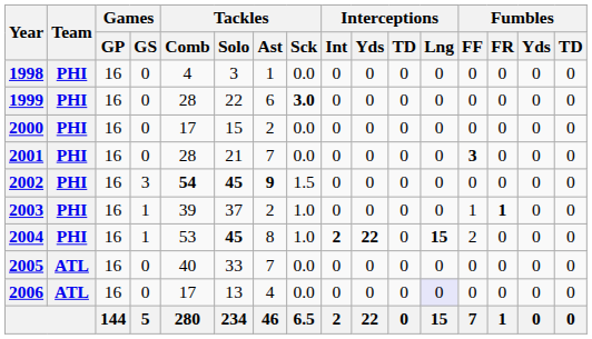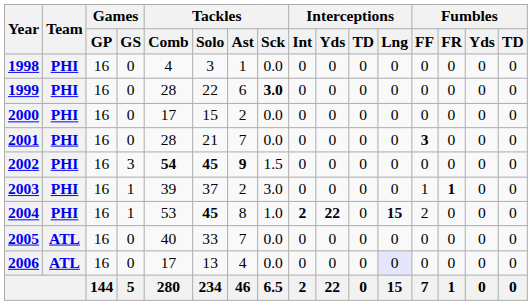 <table class="wikitable" style="text-align:center">
 <tr>
 <th rowspan="2">Year</th>
 <th rowspan="2">Team</th>
 <th colspan="2">Games</th>
 <th colspan="4">Tackles</th>
 <th colspan="4">Interceptions</th>
 <th colspan="4">Fumbles</th>
 </tr>
 <tr>
 <th>GP</th>
 <th>GS</th>
 <th>Comb</th>
 <th>Solo</th>
 <th>Ast</th>
 <th>Sck</th>
 <th>Int</th>
 <th>Yds</th>
 <th>TD</th>
 <th>Lng</th>
 <th>FF</th>
 <th>FR</th>
 <th>Yds</th>
 <th>TD</th>
 </tr>
 <tr>
 <th><a href='#'>1998</a></th>
 <th><a href='#'>PHI</a></th>
 <td>16</td>
 <td>0</td>
 <td>4</td>
 <td>3</td>
 <td>1</td>
 <td>0.0</td>
 <td>0</td>
 <td>0</td>
 <td>0</td>
 <td>0</td>
 <td>0</td>
 <td>0</td>
 <td>0</td>
 <td>0</td>
 </tr>
 <tr>
 <th><a href='#'>1999</a></th>
 <th><a href='#'>PHI</a></th>
 <td>16</td>
 <td>0</td>
 <td>28</td>
 <td>22</td>
 <td>6</td>
 <td><strong>3.0</strong></td>
 <td>0</td>
 <td>0</td>
 <td>0</td>
 <td>0</td>
 <td>0</td>
 <td>0</td>
 <td>0</td>
 <td>0</td>
 </tr>
 <tr>
 <th><a href='#'>2000</a></th>
 <th><a href='#'>PHI</a></th>
 <td>16</td>
 <td>0</td>
 <td>17</td>
 <td>15</td>
 <td>2</td>
 <td>0.0</td>
 <td>0</td>
 <td>0</td>
 <td>0</td>
 <td>0</td>
 <td>0</td>
 <td>0</td>
 <td>0</td>
 <td>0</td>
 </tr>
 <tr>
 <th><a href='#'>2001</a></th>
 <th><a href='#'>PHI</a></th>
 <td>16</td>
 <td>0</td>
 <td>28</td>
 <td>21</td>
 <td>7</td>
 <td>0.0</td>
 <td>0</td>
 <td>0</td>
 <td>0</td>
 <td>0</td>
 <td><strong>3</strong></td>
 <td>0</td>
 <td>0</td>
 <td>0</td>
 </tr>
 <tr>
 <th><a href='#'>2002</a></th>
 <th><a href='#'>PHI</a></th>
 <td>16</td>
 <td>3</td>
 <td><strong>54</strong></td>
 <td><strong>45</strong></td>
 <td><strong>9</strong></td>
 <td>1.5</td>
 <td>0</td>
 <td>0</td>
 <td>0</td>
 <td>0</td>
 <td>0</td>
 <td>0</td>
 <td>0</td>
 <td>0</td>
 </tr>
 <tr>
 <th><a href='#'>2003</a></th>
 <th><a href='#'>PHI</a></th>
 <td>16</td>
 <td>1</td>
 <td>39</td>
 <td>37</td>
 <td>2</td>
-<td>1.0</td>
+<td>3.0</td>
 <td>0</td>
 <td>0</td>
 <td>0</td>
 <td>0</td>
 <td>1</td>
 <td><strong>1</strong></td>
 <td>0</td>
 <td>0</td>
 </tr>
 <tr>
 <th><a href='#'>2004</a></th>
 <th><a href='#'>PHI</a></th>
 <td>16</td>
 <td>1</td>
 <td>53</td>
 <td><strong>45</strong></td>
 <td>8</td>
 <td>1.0</td>
 <td><strong>2</strong></td>
 <td><strong>22</strong></td>
 <td>0</td>
 <td><strong>15</strong></td>
 <td>2</td>
 <td>0</td>
 <td>0</td>
 <td>0</td>
 </tr>
 <tr>
 <th><a href='#'>2005</a></th>
 <th><a href='#'>ATL</a></th>
 <td>16</td>
 <td>0</td>
 <td>40</td>
 <td>33</td>
 <td>7</td>
 <td>0.0</td>
 <td>0</td>
 <td>0</td>
 <td>0</td>
 <td>0</td>
 <td>0</td>
 <td>0</td>
 <td>0</td>
 <td>0</td>
 </tr>
 <tr>
 <th><a href='#'>2006</a></th>
 <th><a href='#'>ATL</a></th>
 <td>16</td>
 <td>0</td>
 <td>17</td>
 <td>13</td>
 <td>4</td>
 <td>0.0</td>
 <td>0</td>
 <td>0</td>
 <td>0</td>
 <td style="background: lavender;">0</td>
 <td>0</td>
 <td>0</td>
 <td>0</td>
 <td>0</td>
 </tr>
 <tr>
 <th colspan="2"></th>
 <th>144</th>
 <th>5</th>
 <th>280</th>
 <th>234</th>
 <th>46</th>
 <th>6.5</th>
 <th>2</th>
 <th>22</th>
 <th>0</th>
 <th>15</th>
 <th>7</th>
 <th>1</th>
 <th>0</th>
 <th>0</th>
 </tr>
 </table>
